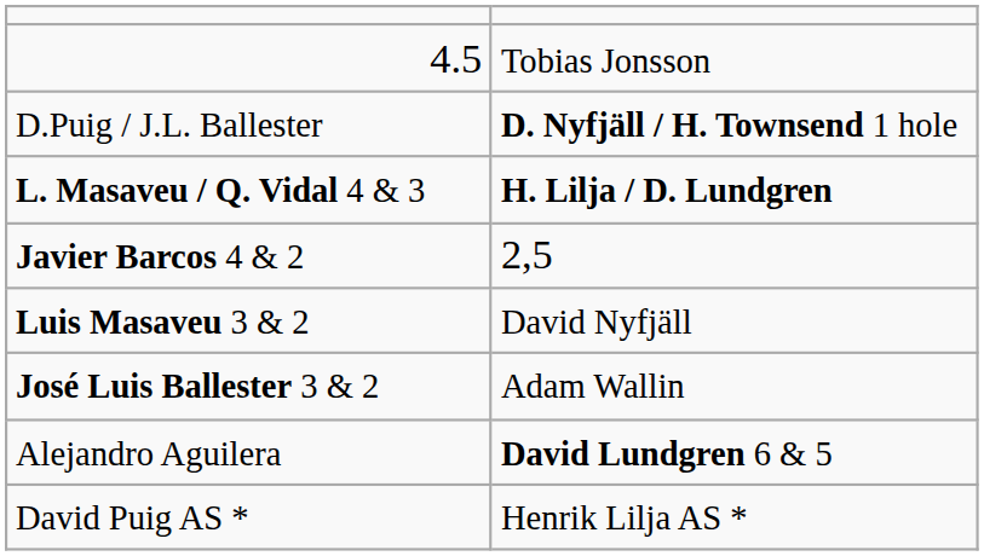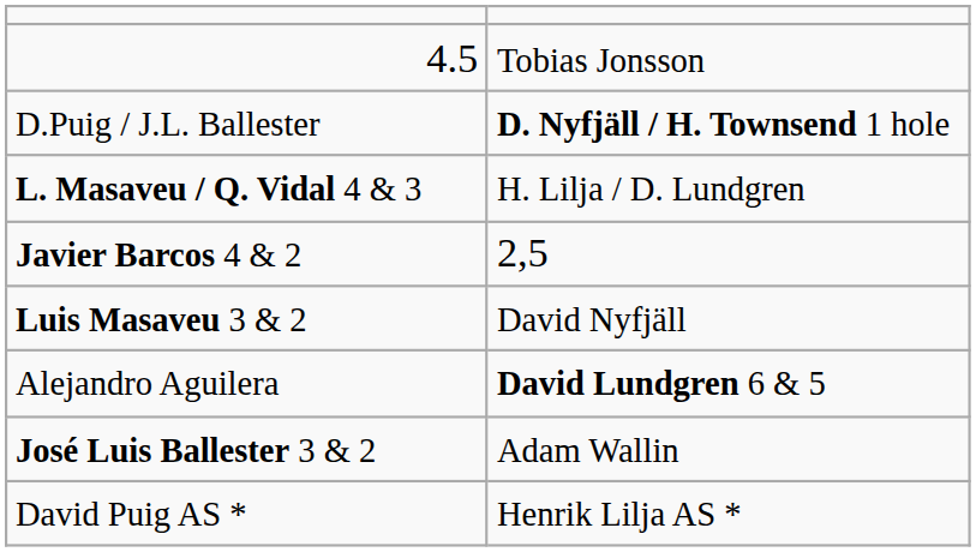 <table class="wikitable">
 <tr>
 <td align="center" width="180"></td>
 <td align="center" width="180"></td>
 </tr>
 <tr>
 <td align="right">4.5</td>
 <td><small>Tobias Jonsson</small></td>
 </tr>
 <tr>
 <td><small>D.Puig / J.L. Ballester</small></td>
 <td><small><strong>D. Nyfjäll / H. Townsend</strong> 1 hole</small></td>
 </tr>
 <tr>
 <td><small><strong>L. Masaveu / Q. Vidal</strong> 4 & 3</small></td>
-<td><strong><small>H. Lilja / D. Lundgren</small></strong></td>
+<td><small>H. Lilja / D. Lundgren</small></td>
 </tr>
 <tr>
 <td><small><strong>Javier Barcos</strong> 4 & 2</small></td>
 <td>2,5</td>
 </tr>
 <tr>
 <td><small><strong>Luis Masaveu</strong> 3 & 2</small></td>
 <td><small>David Nyfjäll</small></td>
 </tr>
 <tr>
+<td><small>Alejandro Aguilera</small></td>
+<td><small><strong>David Lundgren</strong> 6 & 5</small></td>
+</tr>
+<tr>
 <td><small><strong>José Luis Ballester</strong> 3 & 2</small></td>
 <td><small>Adam Wallin</small></td>
-</tr>
-<tr>
-<td><small>Alejandro Aguilera</small></td>
-<td><small><strong>David Lundgren</strong> 6 & 5</small></td>
 </tr>
 <tr>
 <td><small>David Puig AS *</small></td>
 <td><small>Henrik Lilja AS *</small></td>
 </tr>
 </table>
